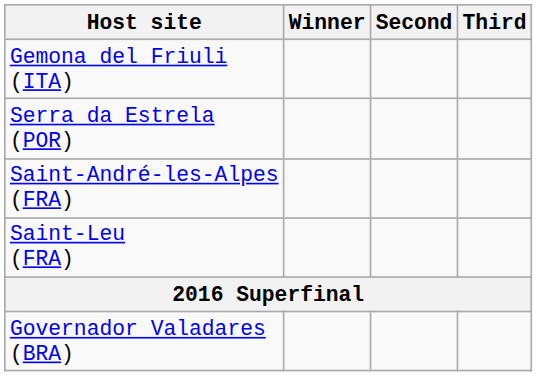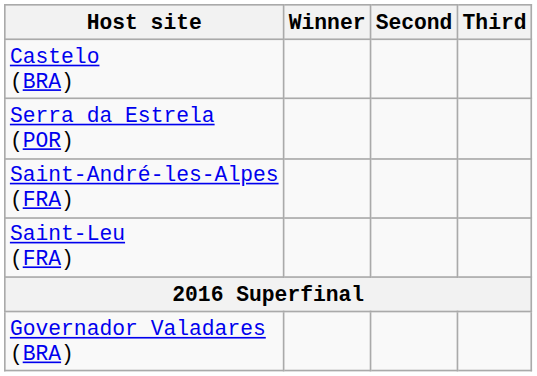 <table class="wikitable">
 <tr>
 <th>Host site</th>
 <th>Winner</th>
 <th>Second</th>
 <th>Third</th>
 </tr>
 <tr>
-<td><a href='#'>Gemona del Friuli</a> <br> (<a href='#'>ITA</a>)</td>
+<td><a href='#'>Castelo</a> <br> (<a href='#'>BRA</a>)</td>
 <td> <br> </td>
 <td> <br> </td>
 <td> <br> </td>
 </tr>
 <tr>
 <td><a href='#'>Serra da Estrela</a> <br> (<a href='#'>POR</a>)</td>
 <td> <br> </td>
 <td> <br> </td>
 <td> <br> </td>
 </tr>
 <tr>
 <td><a href='#'>Saint-André-les-Alpes</a> <br> (<a href='#'>FRA</a>)</td>
 <td> <br> </td>
 <td> <br> </td>
 <td> <br> </td>
 </tr>
 <tr>
 <td><a href='#'>Saint-Leu</a> <br> (<a href='#'>FRA</a>)</td>
 <td> <br> </td>
 <td> <br> </td>
 <td> <br> </td>
 </tr>
 <tr>
 <th Colspan=4>2016 Superfinal</th>
 </tr>
 <tr>
 <td><a href='#'>Governador Valadares</a> <br> (<a href='#'>BRA</a>)</td>
 <td> <br> </td>
 <td> <br> </td>
 <td> <br> </td>
 </tr>
 </table>
